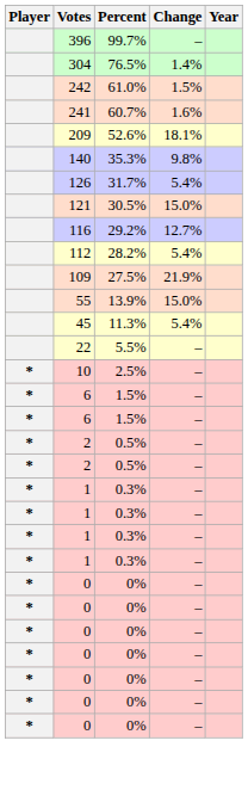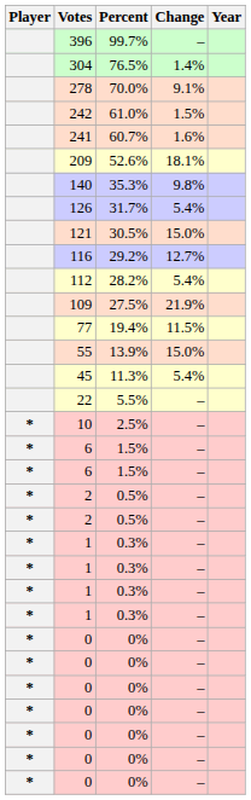 <table class="wikitable sortable plainrowheaders">
 <tr>
 <th scope="col">Player</th>
 <th scope="col" data-sort-type=number>Votes</th>
 <th scope="col" data-sort-type=number>Percent</th>
 <th scope="col">Change</th>
 <th scope="col" data-sort-type=number>Year</th>
 </tr>
 <tr bgcolor=ccffcc>
 <th scope="row"><strong><em></em></strong></th>
 <td align=right>396</td>
 <td align=right>99.7%</td>
 <td align=right>–</td>
 <td align=right></td>
 </tr>
 <tr bgcolor=ccffcc>
 <th scope="row"><strong><em></em></strong></th>
 <td align="right">304</td>
 <td align="right">76.5%</td>
 <td align="right">1.4%</td>
+<td align="right"></td>
+</tr>
+<tr bgcolor=ffddcc>
+<th scope="row"></th>
+<td align="right">278</td>
+<td align="right">70.0%</td>
+<td align="right">9.1%</td>
 <td align="right"></td>
 </tr>
 <tr bgcolor=ffddcc>
 <th scope="row"></th>
 <td align="right">242</td>
 <td align="right">61.0%</td>
 <td align="right">1.5%</td>
 <td align="right"></td>
 </tr>
 <tr bgcolor=ffddcc>
 <th scope="row"></th>
 <td align="right">241</td>
 <td align="right">60.7%</td>
 <td align="right">1.6%</td>
 <td align="right"></td>
 </tr>
 <tr bgcolor=ffffcc>
 <th scope="row"></th>
 <td align="right">209</td>
 <td align="right">52.6%</td>
 <td align="right">18.1%</td>
 <td align="right"></td>
 </tr>
 <tr bgcolor=ccccff>
 <th scope="row"><em></em></th>
 <td align="right">140</td>
 <td align="right">35.3%</td>
 <td align="right">9.8%</td>
 <td align="right"></td>
 </tr>
 <tr bgcolor=ccccff>
 <th scope="row"><em></em></th>
 <td align="right">126</td>
 <td align="right">31.7%</td>
 <td align="right">5.4%</td>
 <td align="right"></td>
 </tr>
 <tr bgcolor=ffddcc>
 <th scope="row"></th>
 <td align="right">121</td>
 <td align="right">30.5%</td>
 <td align="right">15.0%</td>
 <td align="right"></td>
 </tr>
 <tr bgcolor=ccccff>
 <th scope="row"><em></em></th>
 <td align="right">116</td>
 <td align="right">29.2%</td>
 <td align="right">12.7%</td>
 <td align="right"></td>
 </tr>
 <tr bgcolor=ffffcc>
 <th scope="row"></th>
 <td align="right">112</td>
 <td align="right">28.2%</td>
 <td align="right">5.4%</td>
 <td align="right"></td>
 </tr>
 <tr bgcolor=ffddcc>
 <th scope="row"></th>
 <td align="right">109</td>
 <td align="right">27.5%</td>
 <td align="right">21.9%</td>
+<td align="right"></td>
+</tr>
+<tr bgcolor=ffffcc>
+<th scope="row"></th>
+<td align="right">77</td>
+<td align="right">19.4%</td>
+<td align="right">11.5%</td>
 <td align="right"></td>
 </tr>
 <tr bgcolor=ffddcc>
 <th scope="row"></th>
 <td align="right">55</td>
 <td align="right">13.9%</td>
 <td align="right">15.0%</td>
 <td align="right"></td>
 </tr>
 <tr bgcolor=ffffcc>
 <th scope="row"></th>
 <td align="right">45</td>
 <td align="right">11.3%</td>
 <td align="right">5.4%</td>
 <td align="right"></td>
 </tr>
 <tr bgcolor=ffffcc>
 <th scope="row"></th>
 <td align=right>22</td>
 <td align=right>5.5%</td>
 <td align=right>–</td>
 <td align=right></td>
 </tr>
 <tr bgcolor=ffcccc>
 <th scope="row">*</th>
 <td align=right>10</td>
 <td align=right>2.5%</td>
 <td align=right>–</td>
 <td align=right></td>
 </tr>
 <tr bgcolor=ffcccc>
 <th scope="row">*</th>
 <td align=right>6</td>
 <td align=right>1.5%</td>
 <td align=right>–</td>
 <td align=right></td>
 </tr>
 <tr bgcolor=ffcccc>
 <th scope="row">*</th>
 <td align=right>6</td>
 <td align=right>1.5%</td>
 <td align=right>–</td>
 <td align=right></td>
 </tr>
 <tr bgcolor=ffcccc>
 <th scope="row">*</th>
 <td align=right>2</td>
 <td align=right>0.5%</td>
 <td align=right>–</td>
 <td align=right></td>
 </tr>
 <tr bgcolor=ffcccc>
 <th scope="row">*</th>
 <td align=right>2</td>
 <td align=right>0.5%</td>
 <td align=right>–</td>
 <td align=right></td>
 </tr>
 <tr bgcolor=ffcccc>
 <th scope="row">*</th>
 <td align=right>1</td>
 <td align=right>0.3%</td>
 <td align=right>–</td>
 <td align=right></td>
 </tr>
 <tr bgcolor=ffcccc>
 <th scope="row">*</th>
 <td align=right>1</td>
 <td align=right>0.3%</td>
 <td align=right>–</td>
 <td align=right></td>
 </tr>
 <tr bgcolor=ffcccc>
 <th scope="row">*</th>
 <td align=right>1</td>
 <td align=right>0.3%</td>
 <td align=right>–</td>
 <td align=right></td>
 </tr>
 <tr bgcolor=ffcccc>
 <th scope="row">*</th>
 <td align=right>1</td>
 <td align=right>0.3%</td>
 <td align=right>–</td>
 <td align=right></td>
 </tr>
 <tr bgcolor=ffcccc>
 <th scope="row">*</th>
 <td align=right>0</td>
 <td align=right>0%</td>
 <td align=right>–</td>
 <td align=right></td>
 </tr>
 <tr bgcolor=ffcccc>
 <th scope="row">*</th>
 <td align=right>0</td>
 <td align=right>0%</td>
 <td align=right>–</td>
 <td align=right></td>
 </tr>
 <tr bgcolor=ffcccc>
 <th scope="row">*</th>
 <td align=right>0</td>
 <td align=right>0%</td>
 <td align=right>–</td>
 <td align=right></td>
 </tr>
 <tr bgcolor=ffcccc>
 <th scope="row">*</th>
 <td align=right>0</td>
 <td align=right>0%</td>
 <td align=right>–</td>
 <td align=right></td>
 </tr>
 <tr bgcolor=ffcccc>
 <th scope="row">*</th>
 <td align=right>0</td>
 <td align=right>0%</td>
 <td align=right>–</td>
 <td align=right></td>
 </tr>
 <tr bgcolor=ffcccc>
 <th scope="row">*</th>
 <td align=right>0</td>
 <td align=right>0%</td>
 <td align=right>–</td>
 <td align=right></td>
 </tr>
 <tr bgcolor=ffcccc>
 <th scope="row">*</th>
 <td align=right>0</td>
 <td align=right>0%</td>
 <td align=right>–</td>
 <td align=right></td>
 </tr>
 </table>
